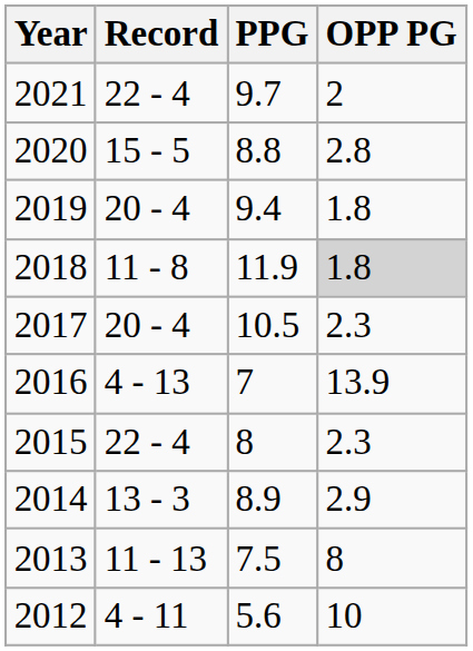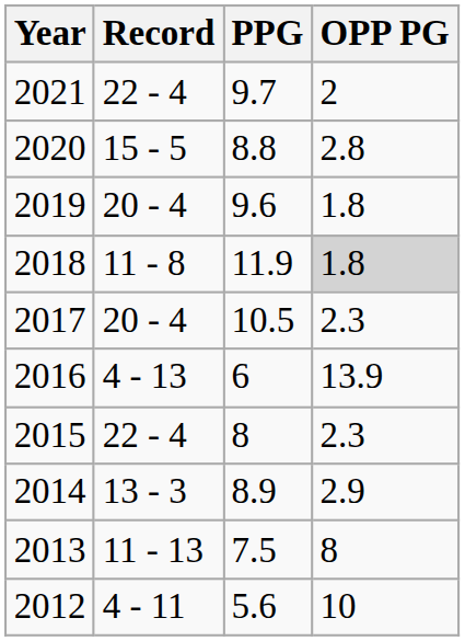 <table class="wikitable sortable mw-collapsible ">
 <tr>
 <th>Year</th>
 <th>Record</th>
 <th>PPG</th>
 <th>OPP PG</th>
 </tr>
 <tr>
 <td>2021</td>
 <td>22 - 4</td>
 <td>9.7</td>
 <td>2</td>
 </tr>
 <tr>
 <td>2020</td>
 <td>15 - 5</td>
 <td>8.8</td>
 <td>2.8</td>
 </tr>
 <tr>
 <td>2019</td>
 <td>20 - 4</td>
-<td>9.4</td>
+<td>9.6</td>
 <td>1.8</td>
 </tr>
 <tr>
 <td>2018</td>
 <td>11 - 8</td>
 <td>11.9</td>
 <td style="background: lightgrey;">1.8</td>
 </tr>
 <tr>
 <td>2017</td>
 <td>20 - 4</td>
 <td>10.5</td>
 <td>2.3</td>
 </tr>
 <tr>
 <td>2016</td>
 <td>4 - 13</td>
-<td>7</td>
+<td>6</td>
 <td>13.9</td>
 </tr>
 <tr>
 <td>2015</td>
 <td>22 - 4</td>
 <td>8</td>
 <td>2.3</td>
 </tr>
 <tr>
 <td>2014</td>
 <td>13 - 3</td>
 <td>8.9</td>
 <td>2.9</td>
 </tr>
 <tr>
 <td>2013</td>
 <td>11 - 13</td>
 <td>7.5</td>
 <td>8</td>
 </tr>
 <tr>
 <td>2012</td>
 <td>4 - 11</td>
 <td>5.6</td>
 <td>10</td>
 </tr>
 </table>
